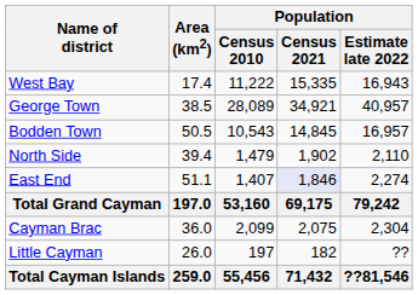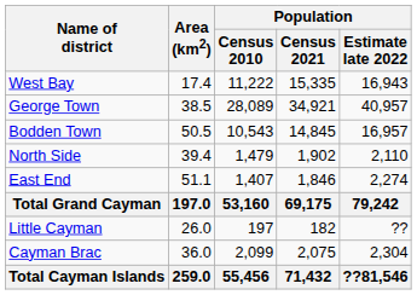 <table class="sortable wikitable">
 <tr>
 <th rowspan=2>Name of<br>district</th>
 <th rowspan=2>Area<br>(km<sup>2</sup>)</th>
 <th colspan=3>Population</th>
 </tr>
 <tr>
 <th>Census<br>2010</th>
 <th>Census<br>2021</th>
 <th>Estimate<br>late 2022</th>
 </tr>
 <tr>
 <td><a href='#'>West Bay</a></td>
 <td align="right">17.4</td>
 <td align="right">11,222</td>
 <td align="right">15,335</td>
 <td align="right">16,943</td>
 </tr>
 <tr>
 <td><a href='#'>George Town</a></td>
 <td align="right">38.5</td>
 <td align="right">28,089</td>
 <td align="right">34,921</td>
 <td align="right">40,957</td>
 </tr>
 <tr>
 <td><a href='#'>Bodden Town</a></td>
 <td align="right">50.5</td>
 <td align="right">10,543</td>
 <td align="right">14,845</td>
 <td align="right">16,957</td>
 </tr>
 <tr>
 <td><a href='#'>North Side</a></td>
 <td align="right">39.4</td>
 <td align="right">1,479</td>
 <td align="right">1,902</td>
 <td align="right">2,110</td>
 </tr>
 <tr>
 <td><a href='#'>East End</a></td>
 <td align="right">51.1</td>
 <td align="right">1,407</td>
-<td align="right" style="background: lavender;">1,846</td>
+<td align="right">1,846</td>
 <td align="right">2,274</td>
 </tr>
 <tr>
 <th>Total Grand Cayman</th>
 <th align="right">197.0</th>
 <th align="right">53,160</th>
 <th align="right">69,175</th>
 <th align="right">79,242</th>
 </tr>
 <tr>
+<td><a href='#'>Little Cayman</a></td>
+<td align="right">26.0</td>
+<td align="right">197</td>
+<td align="right">182</td>
+<td align="right">??</td>
+</tr>
+<tr>
 <td><a href='#'>Cayman Brac</a></td>
 <td align="right">36.0</td>
 <td align="right">2,099</td>
 <td align="right">2,075</td>
 <td align="right">2,304</td>
-</tr>
-<tr>
-<td><a href='#'>Little Cayman</a></td>
-<td align="right">26.0</td>
-<td align="right">197</td>
-<td align="right">182</td>
-<td align="right">??</td>
 </tr>
 <tr>
 <th>Total Cayman Islands</th>
 <th align="right">259.0</th>
 <th align="right">55,456</th>
 <th align="right">71,432</th>
 <th align="right">??81,546</th>
 </tr>
 </table>
